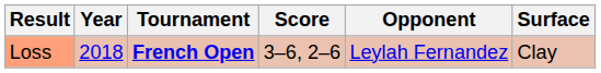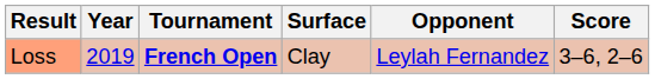 <table class="wikitable">
 <tr>
 <th>Result</th>
 <th>Year</th>
 <th>Tournament</th>
+<th>Surface</th>
+<th>Opponent</th>
 <th>Score</th>
-<th>Opponent</th>
-<th>Surface</th>
 </tr>
 <tr style="background:#ebc2af;">
 <td bgcolor=ffa07a>Loss</td>
-<td><a href='#'>2018</a></td>
+<td><a href='#'>2019</a></td>
 <td><strong><a href='#'>French Open</a></strong></td>
+<td>Clay</td>
+<td> <a href='#'>Leylah Fernandez</a></td>
 <td>3–6, 2–6</td>
-<td> <a href='#'>Leylah Fernandez</a></td>
-<td>Clay</td>
 </tr>
 </table>
